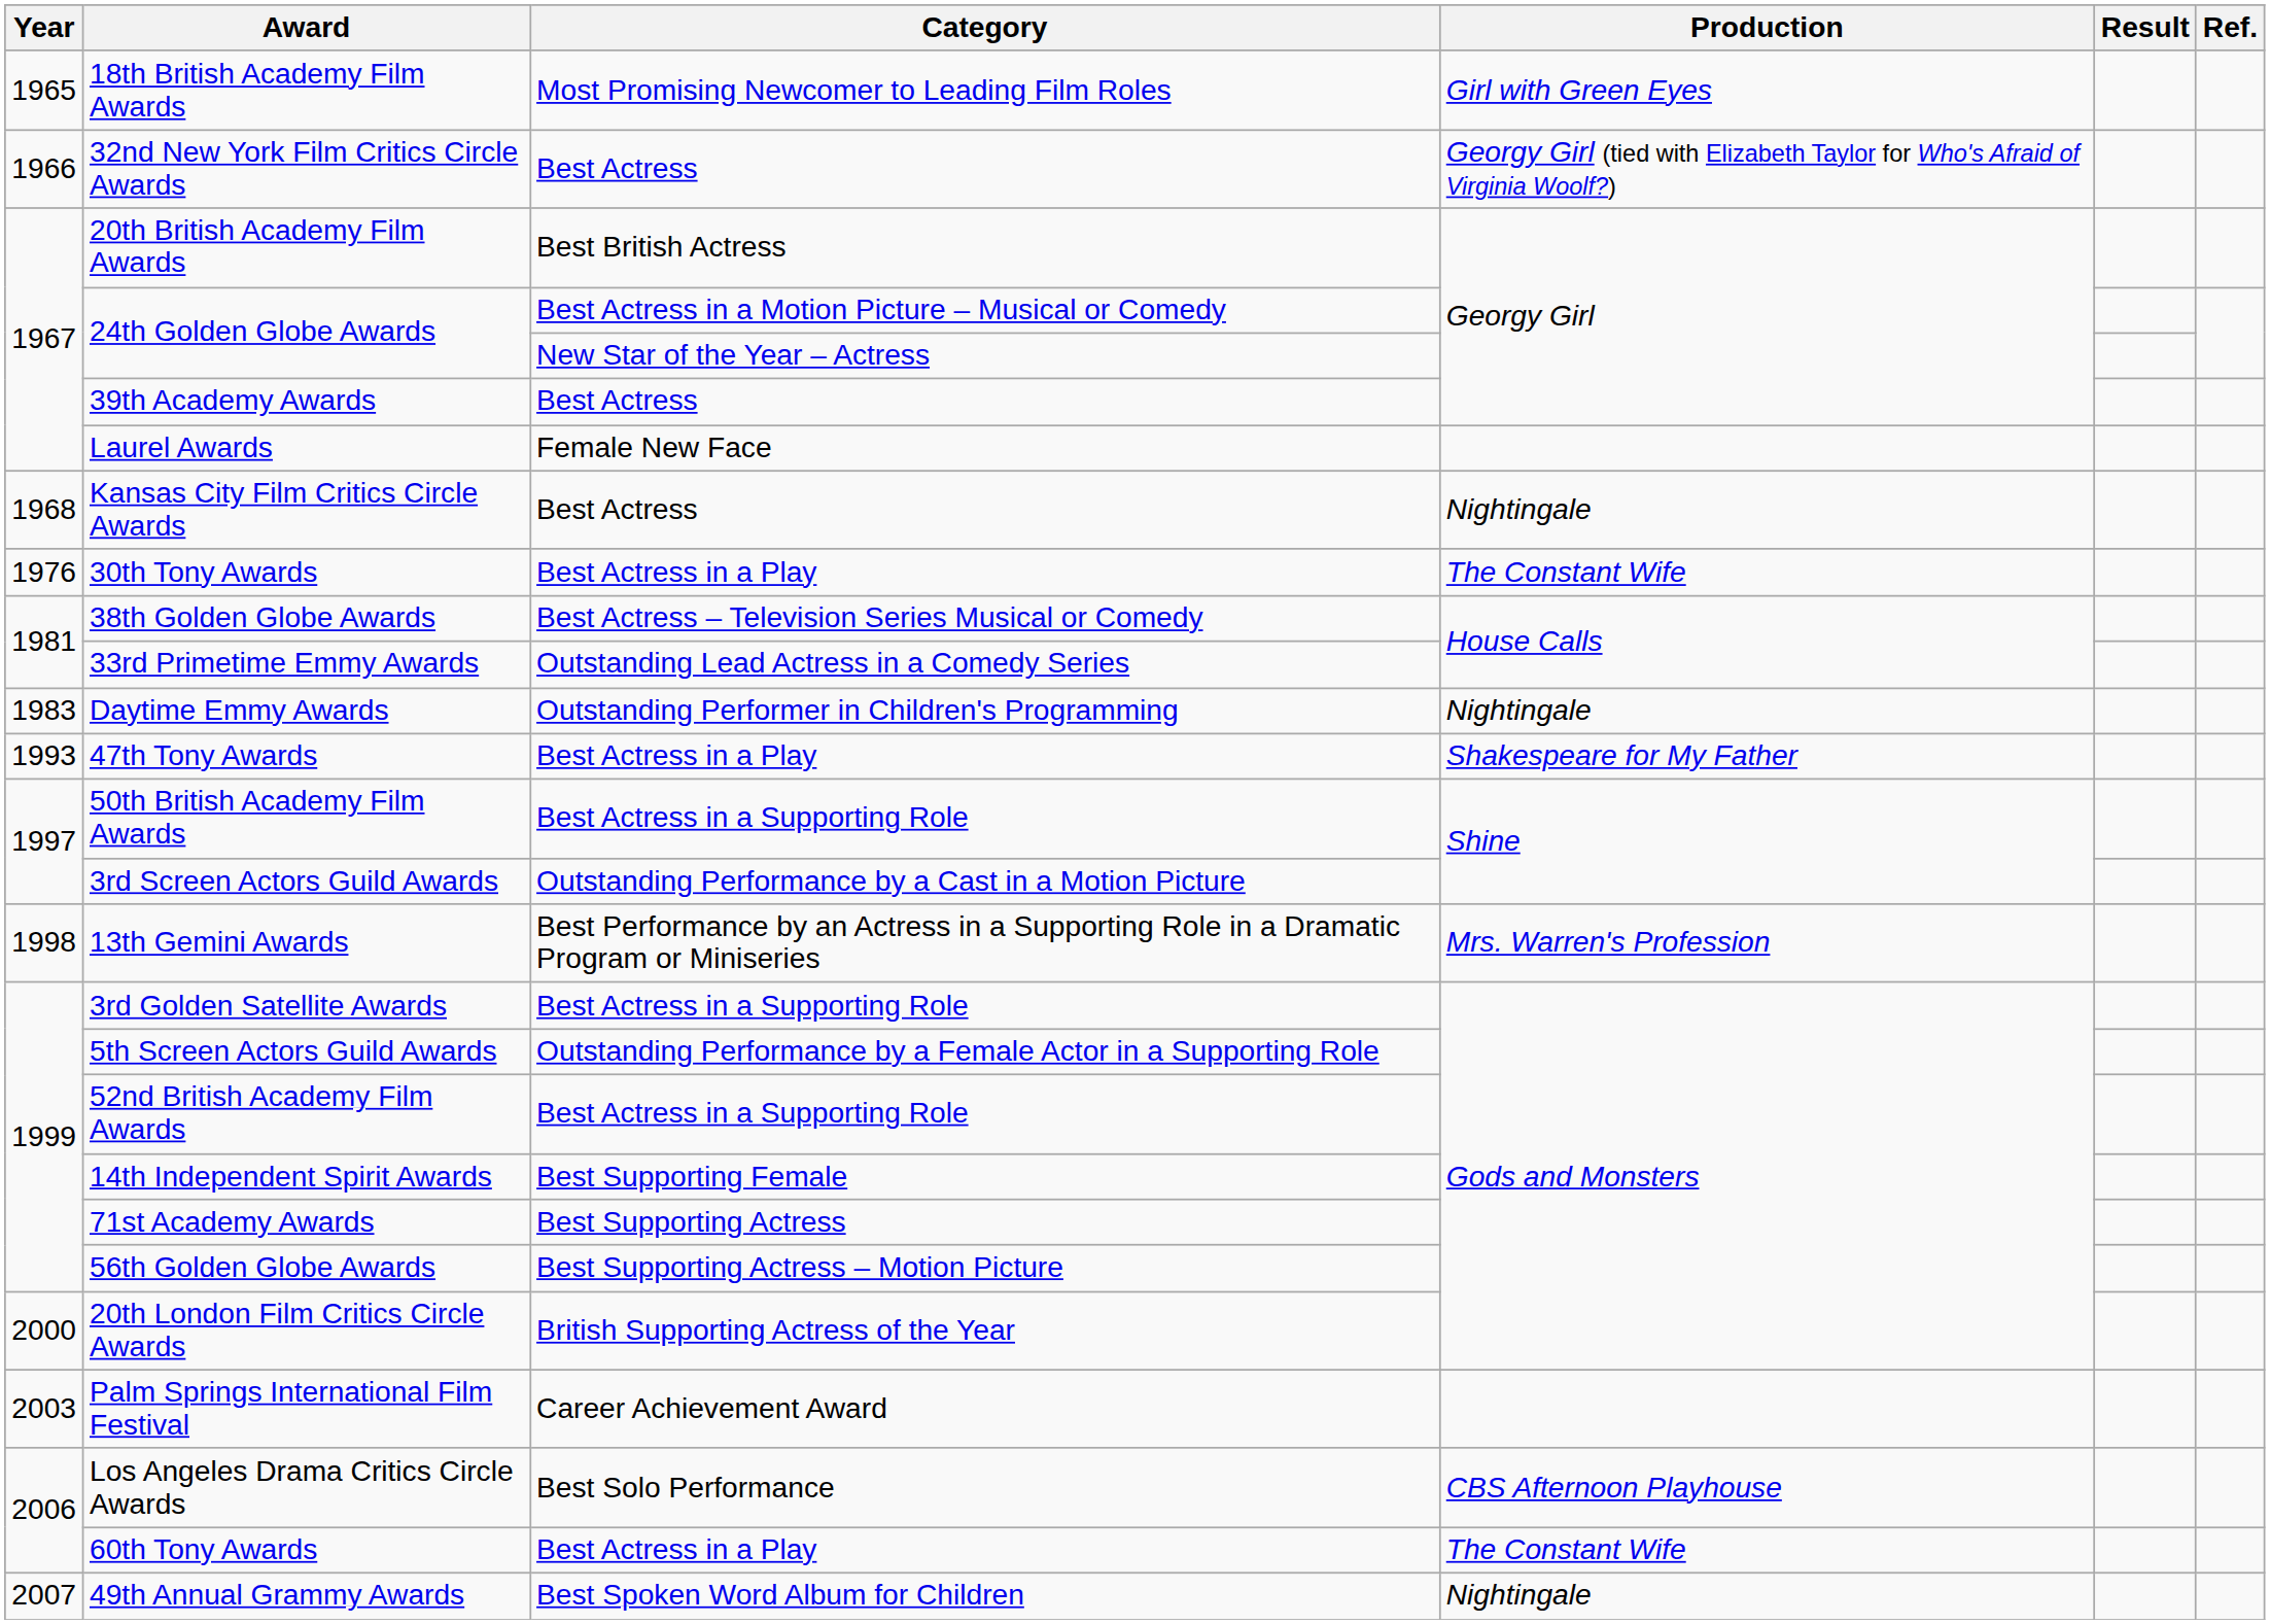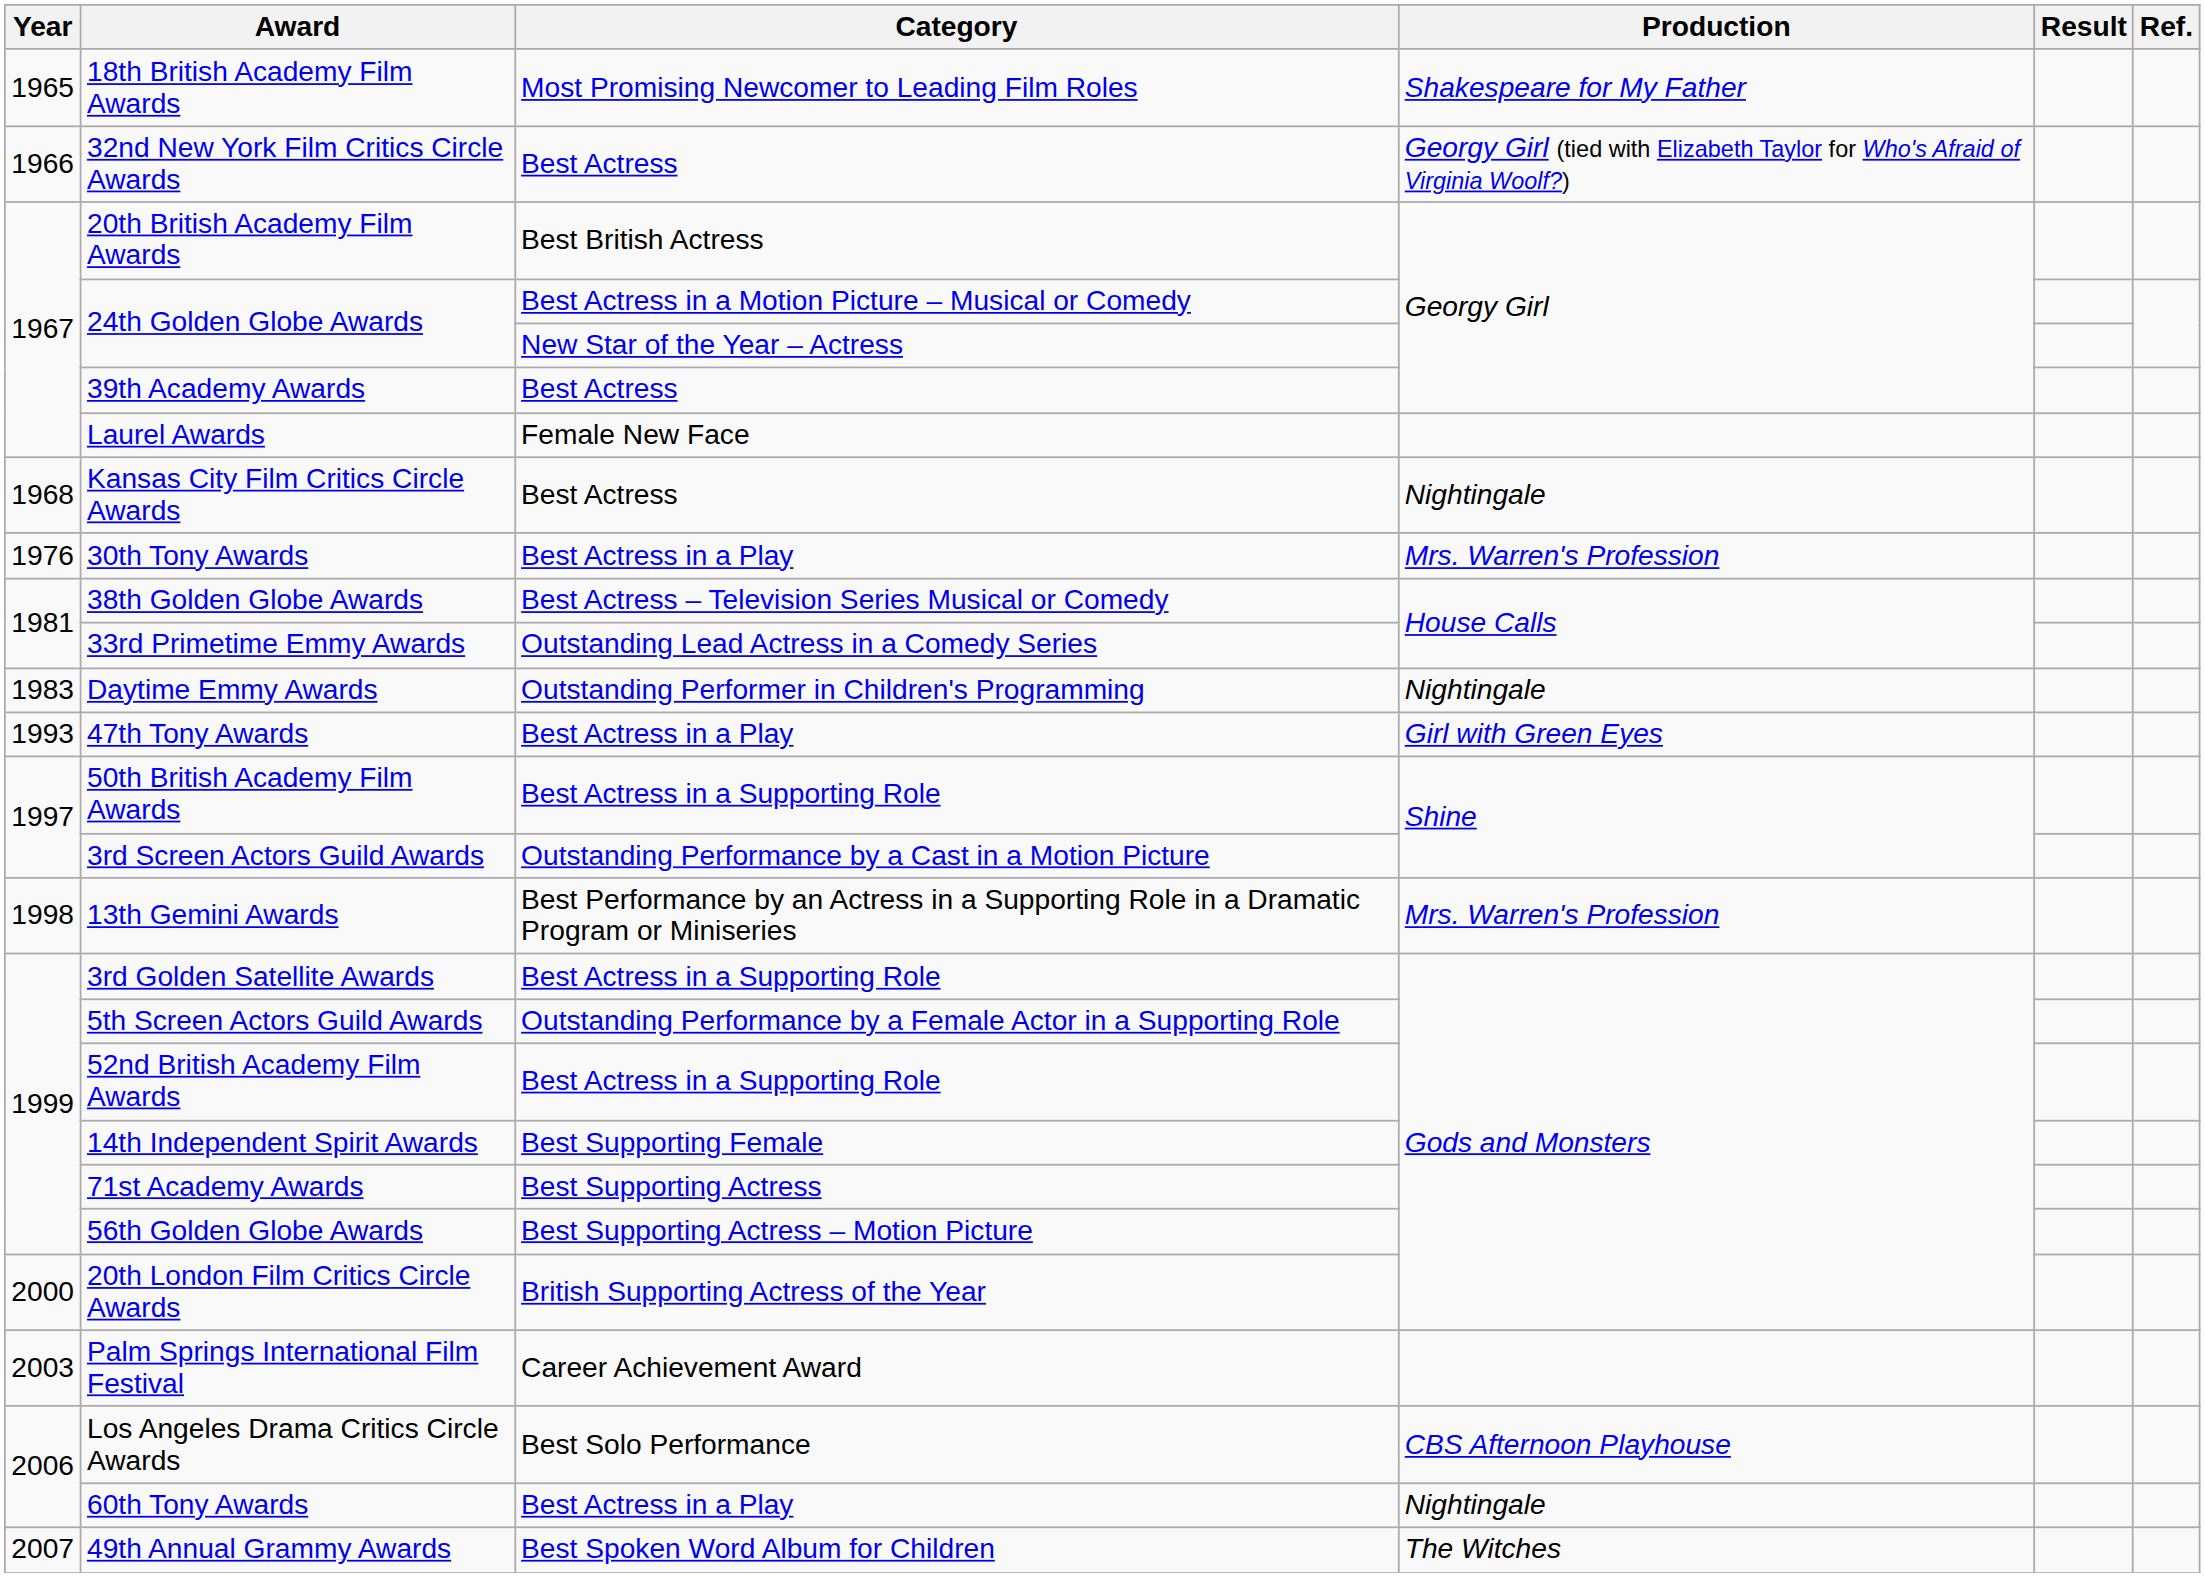 <table class="wikitable sortable">
 <tr>
 <th>Year</th>
 <th>Award</th>
 <th>Category</th>
 <th>Production</th>
 <th>Result</th>
 <th>Ref.</th>
 </tr>
 <tr>
 <td>1965</td>
 <td><a href='#'>18th British Academy Film Awards</a></td>
 <td><a href='#'>Most Promising Newcomer to Leading Film Roles</a></td>
-<td><a href='#'><em>Girl with Green Eyes</em></a></td>
+<td><em><a href='#'>Shakespeare for My Father</a></em></td>
 <td></td>
 <td></td>
 </tr>
 <tr>
 <td>1966</td>
 <td><a href='#'>32nd New York Film Critics Circle Awards</a></td>
 <td><a href='#'>Best Actress</a></td>
 <td><a href='#'><em>Georgy Girl</em></a> <small>(tied with <a href='#'>Elizabeth Taylor</a> for <a href='#'><em>Who's Afraid of Virginia Woolf?</em></a>)</small></td>
 <td></td>
 <td></td>
 </tr>
 <tr>
 <td rowspan="5">1967</td>
 <td><a href='#'>20th British Academy Film Awards</a></td>
 <td>Best British Actress</td>
 <td rowspan="4"><em>Georgy Girl</em></td>
 <td></td>
 <td></td>
 </tr>
 <tr>
 <td rowspan="2"><a href='#'>24th Golden Globe Awards</a></td>
 <td><a href='#'>Best Actress in a Motion Picture – Musical or Comedy</a></td>
 <td></td>
 <td rowspan="2"></td>
 </tr>
 <tr>
 <td><a href='#'>New Star of the Year – Actress</a></td>
 <td></td>
 </tr>
 <tr>
 <td><a href='#'>39th Academy Awards</a></td>
 <td><a href='#'>Best Actress</a></td>
 <td></td>
 <td></td>
 </tr>
 <tr>
 <td><a href='#'>Laurel Awards</a></td>
 <td>Female New Face</td>
 <td></td>
 <td></td>
 <td></td>
 </tr>
 <tr>
 <td>1968</td>
 <td><a href='#'>Kansas City Film Critics Circle Awards</a></td>
 <td>Best Actress</td>
 <td><em>Nightingale</em></td>
 <td></td>
 <td></td>
 </tr>
 <tr>
 <td>1976</td>
 <td><a href='#'>30th Tony Awards</a></td>
 <td><a href='#'>Best Actress in a Play</a></td>
-<td><em><a href='#'>The Constant Wife</a></em></td>
+<td><em><a href='#'>Mrs. Warren's Profession</a></em></td>
 <td></td>
 <td></td>
 </tr>
 <tr>
 <td rowspan="2">1981</td>
 <td><a href='#'>38th Golden Globe Awards</a></td>
 <td><a href='#'>Best Actress – Television Series Musical or Comedy</a></td>
 <td rowspan=2><em><a href='#'>House Calls</a></em></td>
 <td></td>
 <td></td>
 </tr>
 <tr>
 <td><a href='#'>33rd Primetime Emmy Awards</a></td>
 <td><a href='#'>Outstanding Lead Actress in a Comedy Series</a></td>
 <td></td>
 <td></td>
 </tr>
 <tr>
 <td>1983</td>
 <td><a href='#'>Daytime Emmy Awards</a></td>
 <td><a href='#'>Outstanding Performer in Children's Programming</a></td>
 <td><em>Nightingale</em></td>
 <td></td>
 <td></td>
 </tr>
 <tr>
 <td>1993</td>
 <td><a href='#'>47th Tony Awards</a></td>
 <td><a href='#'>Best Actress in a Play</a></td>
-<td><em><a href='#'>Shakespeare for My Father</a></em></td>
+<td><a href='#'><em>Girl with Green Eyes</em></a></td>
 <td></td>
 <td></td>
 </tr>
 <tr>
 <td rowspan="2">1997</td>
 <td><a href='#'>50th British Academy Film Awards</a></td>
 <td><a href='#'>Best Actress in a Supporting Role</a></td>
 <td rowspan=2><em><a href='#'>Shine</a></em></td>
 <td></td>
 <td></td>
 </tr>
 <tr>
 <td><a href='#'>3rd Screen Actors Guild Awards</a></td>
 <td><a href='#'>Outstanding Performance by a Cast in a Motion Picture</a></td>
 <td></td>
 <td></td>
 </tr>
 <tr>
 <td>1998</td>
 <td><a href='#'>13th Gemini Awards</a></td>
 <td>Best Performance by an Actress in a Supporting Role in a Dramatic Program or Miniseries</td>
 <td><em><a href='#'>Mrs. Warren's Profession</a></em></td>
 <td></td>
 <td></td>
 </tr>
 <tr>
 <td rowspan="6">1999</td>
 <td><a href='#'>3rd Golden Satellite Awards</a></td>
 <td><a href='#'>Best Actress in a Supporting Role</a></td>
 <td rowspan=7><em><a href='#'>Gods and Monsters</a></em></td>
 <td></td>
 <td></td>
 </tr>
 <tr>
 <td><a href='#'>5th Screen Actors Guild Awards</a></td>
 <td><a href='#'>Outstanding Performance by a Female Actor in a Supporting Role</a></td>
 <td></td>
 <td></td>
 </tr>
 <tr>
 <td><a href='#'>52nd British Academy Film Awards</a></td>
 <td><a href='#'>Best Actress in a Supporting Role</a></td>
 <td></td>
 <td></td>
 </tr>
 <tr>
 <td><a href='#'>14th Independent Spirit Awards</a></td>
 <td><a href='#'>Best Supporting Female</a></td>
 <td></td>
 <td></td>
 </tr>
 <tr>
 <td><a href='#'>71st Academy Awards</a></td>
 <td><a href='#'>Best Supporting Actress</a></td>
 <td></td>
 <td></td>
 </tr>
 <tr>
 <td><a href='#'>56th Golden Globe Awards</a></td>
 <td><a href='#'>Best Supporting Actress – Motion Picture</a></td>
 <td></td>
 <td></td>
 </tr>
 <tr>
 <td>2000</td>
 <td><a href='#'>20th London Film Critics Circle Awards</a></td>
 <td><a href='#'>British Supporting Actress of the Year</a></td>
 <td></td>
 <td></td>
 </tr>
 <tr>
 <td>2003</td>
 <td><a href='#'>Palm Springs International Film Festival</a></td>
 <td>Career Achievement Award</td>
 <td></td>
 <td></td>
 <td></td>
 </tr>
 <tr>
 <td rowspan="2">2006</td>
 <td>Los Angeles Drama Critics Circle Awards</td>
 <td>Best Solo Performance</td>
 <td><a href='#'><em>CBS Afternoon Playhouse</em></a></td>
 <td></td>
 <td></td>
 </tr>
 <tr>
 <td><a href='#'>60th Tony Awards</a></td>
 <td><a href='#'>Best Actress in a Play</a></td>
-<td><em><a href='#'>The Constant Wife</a></em></td>
+<td><em>Nightingale</em></td>
 <td></td>
 <td></td>
 </tr>
 <tr>
 <td>2007</td>
 <td><a href='#'>49th Annual Grammy Awards</a></td>
 <td><a href='#'>Best Spoken Word Album for Children</a></td>
-<td><em>Nightingale</em></td>
+<td><em>The Witches</em></td>
 <td></td>
 <td></td>
 </tr>
 </table>
